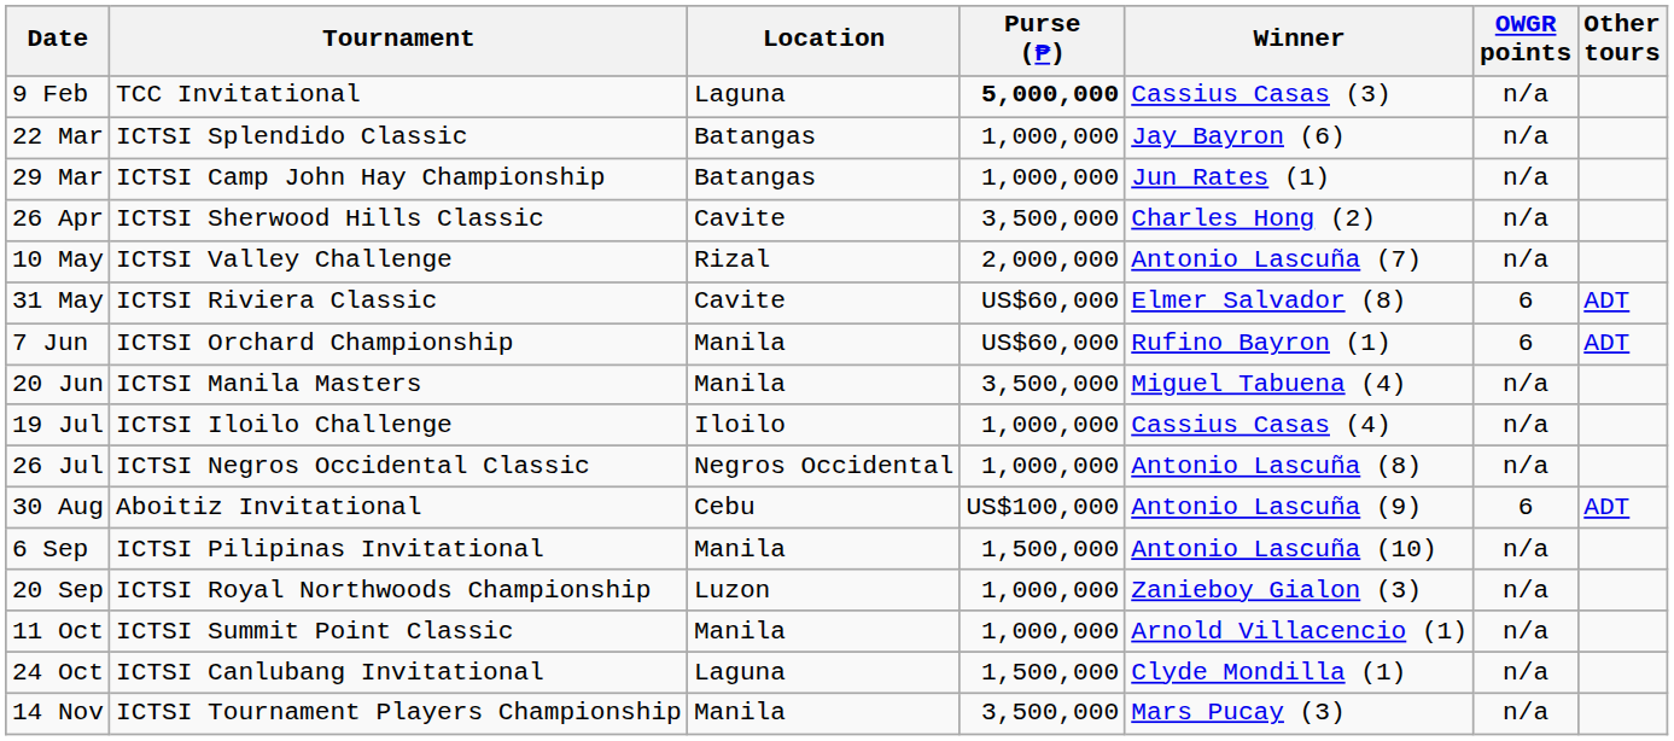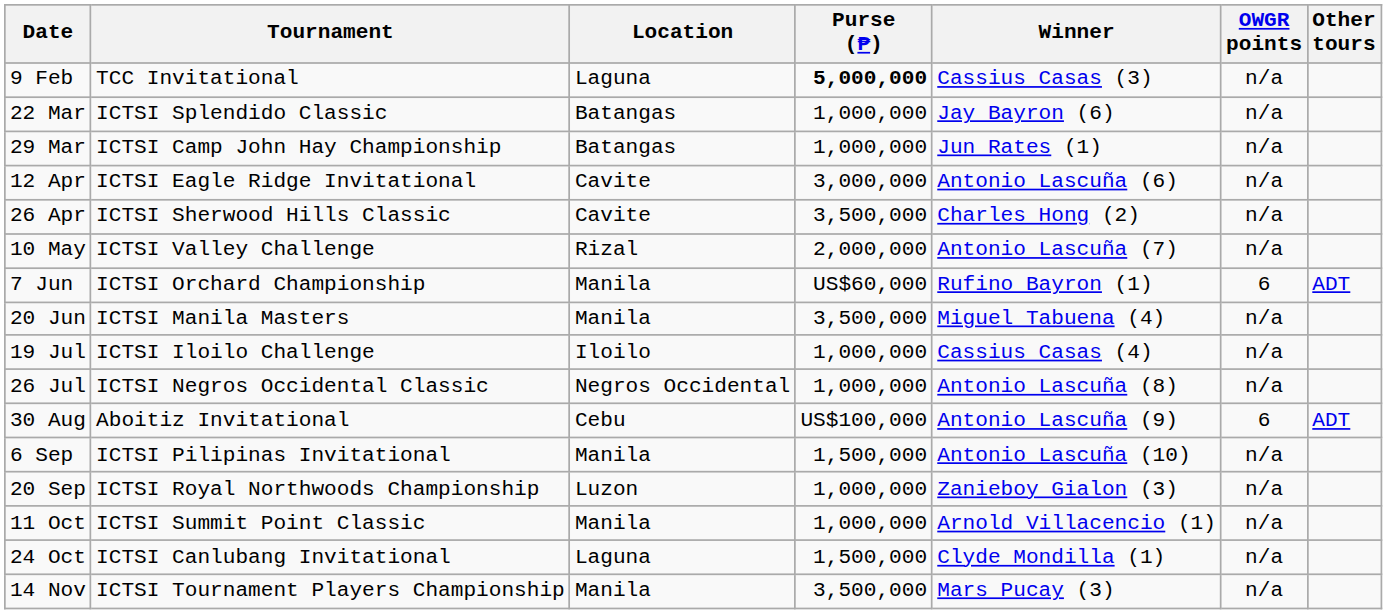 <table class="wikitable" style="font-size:95%">
 <tr>
 <th>Date</th>
 <th>Tournament</th>
 <th>Location</th>
 <th>Purse<br>(<a href='#'>₱</a>)</th>
 <th>Winner</th>
 <th><a href='#'>OWGR</a><br>points</th>
 <th>Other<br>tours</th>
 </tr>
 <tr>
 <td>9 Feb</td>
 <td>TCC Invitational</td>
 <td>Laguna</td>
 <td align=right><strong>5,000,000</strong></td>
 <td> <a href='#'>Cassius Casas</a> (3)</td>
 <td align=center>n/a</td>
 <td></td>
 </tr>
 <tr>
 <td>22 Mar</td>
 <td>ICTSI Splendido Classic</td>
 <td>Batangas</td>
 <td align=right>1,000,000</td>
 <td> <a href='#'>Jay Bayron</a> (6)</td>
 <td align=center>n/a</td>
 <td></td>
 </tr>
 <tr>
 <td>29 Mar</td>
 <td>ICTSI Camp John Hay Championship</td>
 <td>Batangas</td>
 <td align=right>1,000,000</td>
 <td> <a href='#'>Jun Rates</a> (1)</td>
 <td align=center>n/a</td>
 <td></td>
 </tr>
 <tr>
+<td>12 Apr</td>
+<td>ICTSI Eagle Ridge Invitational</td>
+<td>Cavite</td>
+<td align=right>3,000,000</td>
+<td> <a href='#'>Antonio Lascuña</a> (6)</td>
+<td align=center>n/a</td>
+<td></td>
+</tr>
+<tr>
 <td>26 Apr</td>
 <td>ICTSI Sherwood Hills Classic</td>
 <td>Cavite</td>
 <td align=right>3,500,000</td>
 <td> <a href='#'>Charles Hong</a> (2)</td>
 <td align=center>n/a</td>
 <td></td>
 </tr>
 <tr>
 <td>10 May</td>
 <td>ICTSI Valley Challenge</td>
 <td>Rizal</td>
 <td align=right>2,000,000</td>
 <td> <a href='#'>Antonio Lascuña</a> (7)</td>
 <td align=center>n/a</td>
 <td></td>
-</tr>
-<tr>
-<td>31 May</td>
-<td>ICTSI Riviera Classic</td>
-<td>Cavite</td>
-<td align=right>US$60,000</td>
-<td> <a href='#'>Elmer Salvador</a> (8)</td>
-<td align=center>6</td>
-<td><a href='#'>ADT</a></td>
 </tr>
 <tr>
 <td>7 Jun</td>
 <td>ICTSI Orchard Championship</td>
 <td>Manila</td>
 <td align=right>US$60,000</td>
 <td> <a href='#'>Rufino Bayron</a> (1)</td>
 <td align=center>6</td>
 <td><a href='#'>ADT</a></td>
 </tr>
 <tr>
 <td>20 Jun</td>
 <td>ICTSI Manila Masters</td>
 <td>Manila</td>
 <td align=right>3,500,000</td>
 <td> <a href='#'>Miguel Tabuena</a> (4)</td>
 <td align=center>n/a</td>
 <td></td>
 </tr>
 <tr>
 <td>19 Jul</td>
 <td>ICTSI Iloilo Challenge</td>
 <td>Iloilo</td>
 <td align=right>1,000,000</td>
 <td> <a href='#'>Cassius Casas</a> (4)</td>
 <td align=center>n/a</td>
 <td></td>
 </tr>
 <tr>
 <td>26 Jul</td>
 <td>ICTSI Negros Occidental Classic</td>
 <td>Negros Occidental</td>
 <td align=right>1,000,000</td>
 <td> <a href='#'>Antonio Lascuña</a> (8)</td>
 <td align=center>n/a</td>
 <td></td>
 </tr>
 <tr>
 <td>30 Aug</td>
 <td>Aboitiz Invitational</td>
 <td>Cebu</td>
 <td align=right>US$100,000</td>
 <td> <a href='#'>Antonio Lascuña</a> (9)</td>
 <td align=center>6</td>
 <td><a href='#'>ADT</a></td>
 </tr>
 <tr>
 <td>6 Sep</td>
 <td>ICTSI Pilipinas Invitational</td>
 <td>Manila</td>
 <td align=right>1,500,000</td>
 <td> <a href='#'>Antonio Lascuña</a> (10)</td>
 <td align=center>n/a</td>
 <td></td>
 </tr>
 <tr>
 <td>20 Sep</td>
 <td>ICTSI Royal Northwoods Championship</td>
 <td>Luzon</td>
 <td align=right>1,000,000</td>
 <td> <a href='#'>Zanieboy Gialon</a> (3)</td>
 <td align=center>n/a</td>
 <td></td>
 </tr>
 <tr>
 <td>11 Oct</td>
 <td>ICTSI Summit Point Classic</td>
 <td>Manila</td>
 <td align=right>1,000,000</td>
 <td> <a href='#'>Arnold Villacencio</a> (1)</td>
 <td align=center>n/a</td>
 <td></td>
 </tr>
 <tr>
 <td>24 Oct</td>
 <td>ICTSI Canlubang Invitational</td>
 <td>Laguna</td>
 <td align=right>1,500,000</td>
 <td> <a href='#'>Clyde Mondilla</a> (1)</td>
 <td align=center>n/a</td>
 <td></td>
 </tr>
 <tr>
 <td>14 Nov</td>
 <td>ICTSI Tournament Players Championship</td>
 <td>Manila</td>
 <td align=right>3,500,000</td>
 <td> <a href='#'>Mars Pucay</a> (3)</td>
 <td align=center>n/a</td>
 <td></td>
 </tr>
 </table>
